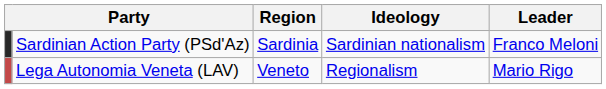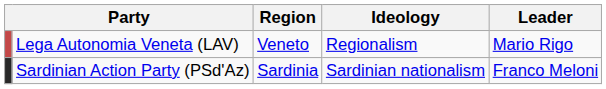 <table class=wikitable style=text-align:left>
 <tr>
 <th colspan=2>Party</th>
 <th>Region</th>
 <th>Ideology</th>
 <th>Leader</th>
 </tr>
 <tr>
+<td bgcolor="#C34848"></td>
+<td><a href='#'>Lega Autonomia Veneta</a> (LAV)</td>
+<td><a href='#'>Veneto</a></td>
+<td><a href='#'>Regionalism</a></td>
+<td><a href='#'>Mario Rigo</a></td>
+</tr>
+<tr>
 <td bgcolor="#282828"></td>
 <td><a href='#'>Sardinian Action Party</a> (PSd'Az)</td>
 <td><a href='#'>Sardinia</a></td>
 <td><a href='#'>Sardinian nationalism</a></td>
 <td><a href='#'>Franco Meloni</a></td>
 </tr>
-<tr>
-<td bgcolor="#C34848"></td>
-<td><a href='#'>Lega Autonomia Veneta</a> (LAV)</td>
-<td><a href='#'>Veneto</a></td>
-<td><a href='#'>Regionalism</a></td>
-<td><a href='#'>Mario Rigo</a></td>
-</tr>
 </table>
